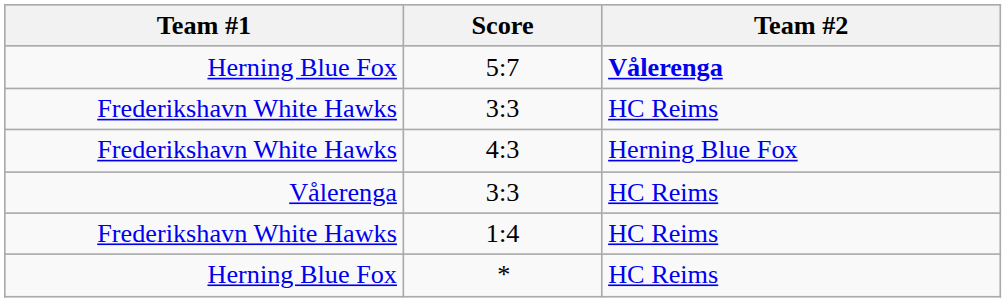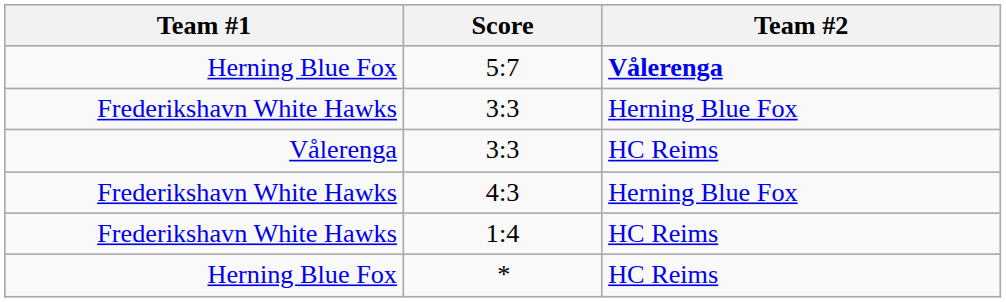 <table class="wikitable" style="text-align: center;">
 <tr>
 <th width=22%>Team #1</th>
 <th width=11%>Score</th>
 <th width=22%>Team #2</th>
 </tr>
 <tr>
 <td style="text-align: right;"><a href='#'>Herning Blue Fox</a> </td>
 <td>5:7</td>
 <td style="text-align: left;"><strong> <a href='#'>Vålerenga</a></strong></td>
 </tr>
 <tr>
 <td style="text-align: right;"><a href='#'>Frederikshavn White Hawks</a> </td>
 <td>3:3</td>
+<td style="text-align: left;"> <a href='#'>Herning Blue Fox</a></td>
+</tr>
+<tr>
+<td style="text-align: right;"><a href='#'>Vålerenga</a> </td>
+<td>3:3</td>
 <td style="text-align: left;"> <a href='#'>HC Reims</a></td>
 </tr>
 <tr>
 <td style="text-align: right;"><a href='#'>Frederikshavn White Hawks</a> </td>
 <td>4:3</td>
 <td style="text-align: left;"> <a href='#'>Herning Blue Fox</a></td>
-</tr>
-<tr>
-<td style="text-align: right;"><a href='#'>Vålerenga</a> </td>
-<td>3:3</td>
-<td style="text-align: left;"> <a href='#'>HC Reims</a></td>
 </tr>
 <tr>
 <td style="text-align: right;"><a href='#'>Frederikshavn White Hawks</a> </td>
 <td>1:4</td>
 <td style="text-align: left;"> <a href='#'>HC Reims</a></td>
 </tr>
 <tr>
 <td style="text-align: right;"><a href='#'>Herning Blue Fox</a> </td>
 <td><em>*</em></td>
 <td style="text-align: left;"> <a href='#'>HC Reims</a></td>
 </tr>
 </table>
